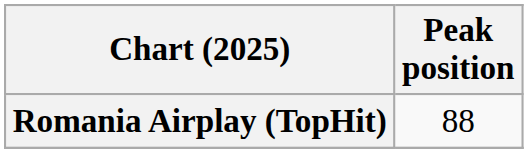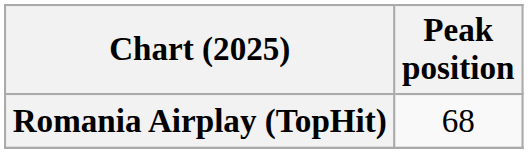 <table class="wikitable plainrowheaders" style="text-align:center">
 <tr>
 <th scope="col">Chart (2025)</th>
 <th scope="col">Peak<br>position</th>
 </tr>
 <tr>
 <th scope="row">Romania Airplay (TopHit)</th>
-<td>88</td>
+<td>68</td>
 </tr>
 <tr>
 </tr>
 </table>
